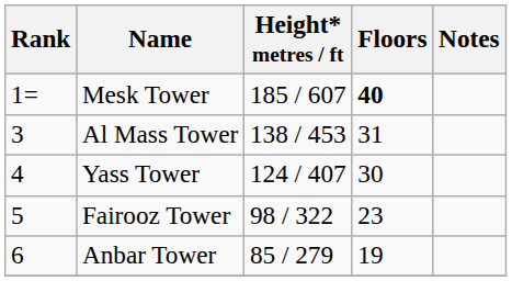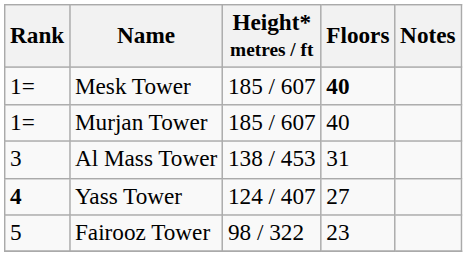 <table class="wikitable sortable">
 <tr>
 <th>Rank</th>
 <th>Name</th>
 <th>Height* <br> <small>metres / ft</small></th>
 <th>Floors</th>
 <th class="unsortable">Notes</th>
 </tr>
 <tr>
 <td>1=</td>
 <td>Mesk Tower</td>
 <td>185 / 607</td>
 <td><strong>40</strong></td>
 <td></td>
 </tr>
 <tr>
+<td>1=</td>
+<td>Murjan Tower</td>
+<td>185 / 607</td>
+<td>40</td>
+<td></td>
+</tr>
+<tr>
 <td>3</td>
 <td>Al Mass Tower</td>
 <td>138 / 453</td>
 <td>31</td>
 <td></td>
 </tr>
 <tr>
-<td>4</td>
+<td><strong>4</strong></td>
 <td>Yass Tower</td>
 <td>124 / 407</td>
-<td>30</td>
+<td>27</td>
 <td></td>
 </tr>
 <tr>
 <td>5</td>
 <td>Fairooz Tower</td>
 <td>98 / 322</td>
 <td>23</td>
 <td></td>
 </tr>
 <tr>
-<td>6</td>
-<td>Anbar Tower</td>
-<td>85 / 279</td>
-<td>19</td>
-<td></td>
-</tr>
-<tr>
 </tr>
 </table>
